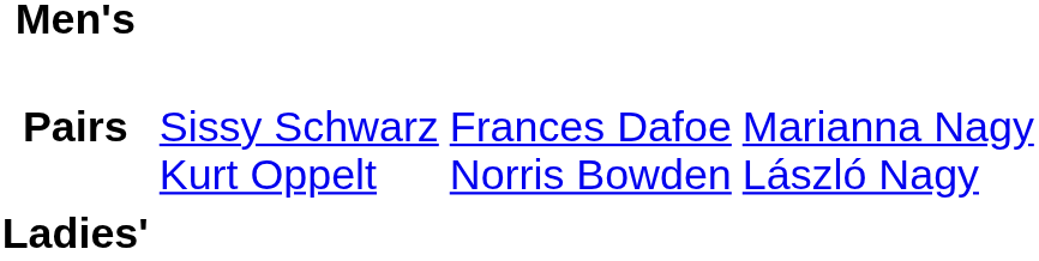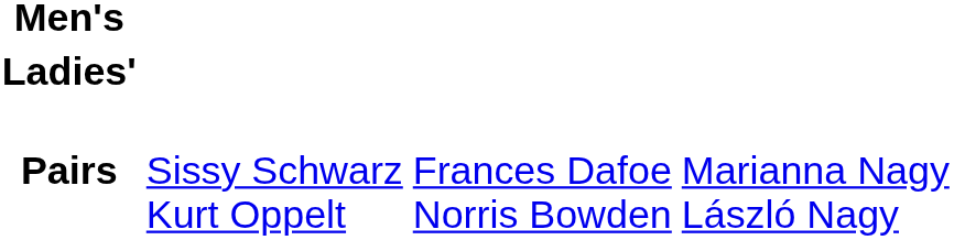 <table>
 <tr>
 <th scope="row">Men's<br></th>
+<td></td>
+<td></td>
+<td></td>
+</tr>
+<tr>
+<th scope="row">Ladies'<br></th>
 <td></td>
 <td></td>
 <td></td>
 </tr>
 <tr>
 <th scope="row">Pairs<br></th>
 <td><br> <a href='#'>Sissy Schwarz</a><br> <a href='#'>Kurt Oppelt</a></td>
 <td><br> <a href='#'>Frances Dafoe</a><br> <a href='#'>Norris Bowden</a></td>
 <td><br> <a href='#'>Marianna Nagy</a><br><a href='#'>László Nagy</a></td>
 </tr>
-<tr>
-<th scope="row">Ladies'<br></th>
-<td></td>
-<td></td>
-<td></td>
-</tr>
 </table>
